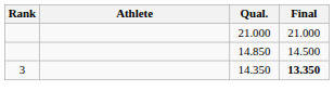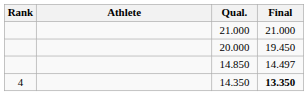 <table class=wikitable style="text-align:center">
 <tr>
 <th width=40>Rank</th>
 <th width=250>Athlete</th>
 <th width=60>Qual.</th>
 <th width=60>Final</th>
 </tr>
 <tr>
 <td></td>
 <td align="left"></td>
 <td>21.000</td>
 <td>21.000</td>
 </tr>
 <tr>
 <td></td>
 <td align="left"></td>
-<td>14.850</td>
-<td>14.500</td>
+<td>20.000</td>
+<td>19.450</td>
 </tr>
 <tr>
-<td>3</td>
+<td></td>
+<td align="left"></td>
+<td>14.850</td>
+<td>14.497</td>
+</tr>
+<tr>
+<td>4</td>
 <td align="left"></td>
 <td>14.350</td>
 <td><strong>13.350</strong></td>
 </tr>
 </table>
